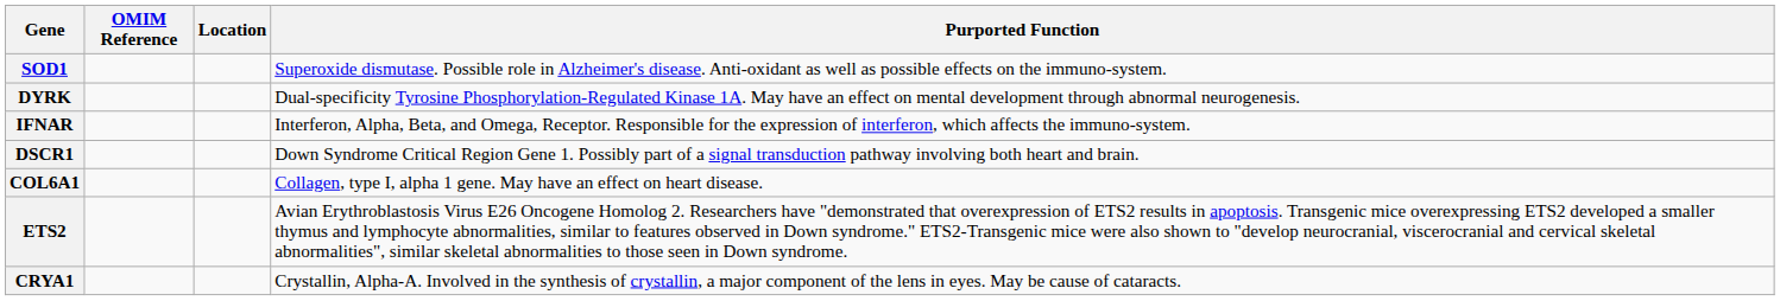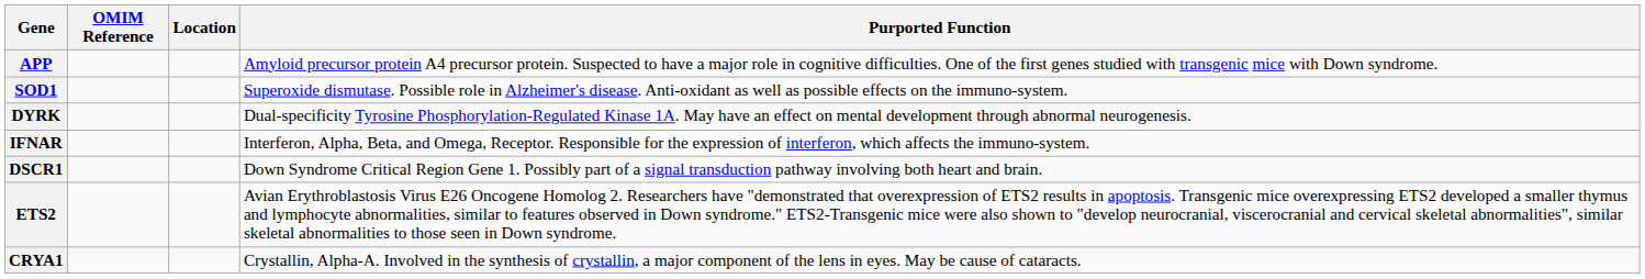 <table class="wikitable">
 <tr>
 <th>Gene</th>
 <th><a href='#'>OMIM</a> Reference</th>
 <th>Location</th>
 <th>Purported Function</th>
+</tr>
+<tr>
+<th><a href='#'>APP</a></th>
+<td align="center"></td>
+<td align="center"></td>
+<td><a href='#'>Amyloid precursor protein</a> A4 precursor protein.  Suspected to have a major role in cognitive difficulties.  One of the first genes studied with <a href='#'>transgenic</a> <a href='#'>mice</a> with Down syndrome.</td>
 </tr>
 <tr>
 <th><a href='#'>SOD1</a></th>
 <td align="center"></td>
 <td align="center"></td>
 <td><a href='#'>Superoxide dismutase</a>.  Possible role in <a href='#'>Alzheimer's disease</a>.  Anti-oxidant as well as possible effects on the immuno-system.</td>
 </tr>
 <tr>
 <th>DYRK</th>
 <td align="center"></td>
 <td align="center"></td>
 <td>Dual-specificity <a href='#'>Tyrosine Phosphorylation-Regulated Kinase 1A</a>.  May have an effect on mental development through abnormal neurogenesis.</td>
 </tr>
 <tr>
 <th>IFNAR</th>
 <td align="center"></td>
 <td align="center"></td>
 <td>Interferon, Alpha, Beta, and Omega, Receptor.  Responsible for the expression of <a href='#'>interferon</a>, which affects the immuno-system.</td>
 </tr>
 <tr>
 <th>DSCR1</th>
 <td align="center"></td>
 <td align="center"></td>
 <td>Down Syndrome Critical Region Gene 1.  Possibly part of a <a href='#'>signal transduction</a> pathway involving both heart and brain.</td>
 </tr>
 <tr>
-<th>COL6A1</th>
-<td align="center"></td>
-<td align="center"></td>
-<td><a href='#'>Collagen</a>, type I, alpha 1 gene.  May have an effect on heart disease.</td>
-</tr>
-<tr>
 <th>ETS2</th>
 <td align="center"></td>
 <td align="center"></td>
 <td>Avian Erythroblastosis Virus E26 Oncogene Homolog 2.  Researchers have "demonstrated that overexpression of ETS2 results in <a href='#'>apoptosis</a>. Transgenic mice overexpressing ETS2 developed a smaller thymus and lymphocyte abnormalities, similar to features observed in Down syndrome." ETS2-Transgenic mice were also shown to "develop neurocranial, viscerocranial and cervical skeletal abnormalities", similar skeletal abnormalities to those seen in Down syndrome.</td>
 </tr>
 <tr>
 <th>CRYA1</th>
 <td align="center"></td>
 <td align="center"></td>
 <td>Crystallin, Alpha-A.  Involved in the synthesis of <a href='#'>crystallin</a>, a major component of the lens in eyes.  May be cause of cataracts.</td>
 </tr>
 </table>
